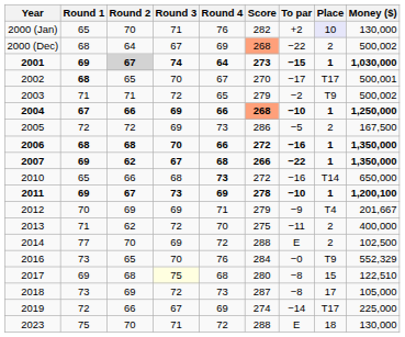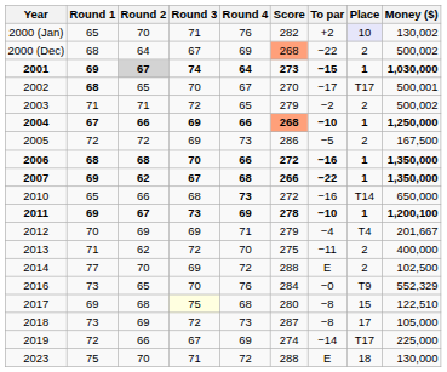 <table class="wikitable" style="text-align:center; font-size:95%">
 <tr>
 <th>Year</th>
 <th>Round 1</th>
 <th>Round 2</th>
 <th>Round 3</th>
 <th>Round 4</th>
 <th>Score</th>
 <th>To par</th>
 <th>Place</th>
 <th>Money ($)</th>
 </tr>
 <tr>
 <td>2000 (Jan)</td>
 <td>65</td>
 <td>70</td>
 <td>71</td>
 <td>76</td>
 <td>282</td>
 <td>+2</td>
 <td style="background: lavender;">10</td>
-<td align="right">130,000</td>
+<td align="right">130,002</td>
 </tr>
 <tr>
 <td>2000 (Dec)</td>
 <td>68</td>
 <td>64</td>
 <td>67</td>
 <td>69</td>
 <td style="background: lightsalmon;">268</td>
 <td>−22</td>
 <td>2</td>
 <td align="right">500,002</td>
 </tr>
 <tr>
 <td><strong>2001</strong></td>
 <td><strong>69</strong></td>
 <td style="background: lightgrey;"><strong>67</strong></td>
 <td><strong>74</strong></td>
 <td><strong>64</strong></td>
 <td><strong>273</strong></td>
 <td><strong>−15</strong></td>
 <td><strong>1</strong></td>
 <td align="right"><strong>1,030,000</strong></td>
 </tr>
 <tr>
 <td>2002</td>
 <td><strong>68</strong></td>
 <td>65</td>
 <td>70</td>
 <td>67</td>
 <td>270</td>
 <td>−17</td>
 <td>T17</td>
 <td align="right">500,001</td>
 </tr>
 <tr>
 <td>2003</td>
 <td>71</td>
 <td>71</td>
 <td>72</td>
 <td>65</td>
 <td>279</td>
 <td>−2</td>
-<td>T9</td>
+<td>2</td>
 <td align="right">500,002</td>
 </tr>
 <tr>
 <td><strong>2004</strong></td>
 <td><strong>67</strong></td>
 <td><strong>66</strong></td>
 <td><strong>69</strong></td>
 <td><strong>66</strong></td>
 <td style="background: lightsalmon;"><strong>268</strong></td>
 <td><strong>−10</strong></td>
 <td><strong>1</strong></td>
 <td align="right"><strong>1,250,000</strong></td>
 </tr>
 <tr>
 <td>2005</td>
 <td>72</td>
 <td>72</td>
 <td>69</td>
 <td>73</td>
 <td>286</td>
 <td>−5</td>
 <td>2</td>
 <td align="right">167,500</td>
 </tr>
 <tr>
 <td><strong>2006</strong></td>
 <td><strong>68</strong></td>
 <td><strong>68</strong></td>
 <td><strong>70</strong></td>
 <td><strong>66</strong></td>
 <td><strong>272</strong></td>
 <td><strong>−16</strong></td>
 <td><strong>1</strong></td>
 <td align="right"><strong>1,350,000</strong></td>
 </tr>
 <tr>
 <td><strong>2007</strong></td>
 <td><strong>69</strong></td>
 <td><strong>62</strong></td>
 <td><strong>67</strong></td>
 <td><strong>68</strong></td>
 <td><strong>266</strong></td>
 <td><strong>−22</strong></td>
 <td><strong>1</strong></td>
 <td align="right"><strong>1,350,000</strong></td>
 </tr>
 <tr>
 <td>2010</td>
 <td>65</td>
 <td>66</td>
 <td>68</td>
 <td><strong>73</strong></td>
 <td>272</td>
 <td>−16</td>
 <td>T14</td>
 <td align="right">650,000</td>
 </tr>
 <tr>
 <td><strong>2011</strong></td>
 <td><strong>69</strong></td>
 <td><strong>67</strong></td>
 <td><strong>73</strong></td>
 <td><strong>69</strong></td>
 <td><strong>278</strong></td>
 <td><strong>−10</strong></td>
 <td><strong>1</strong></td>
 <td align="right"><strong>1,200,100</strong></td>
 </tr>
 <tr>
 <td>2012</td>
 <td>70</td>
 <td>69</td>
 <td>69</td>
 <td>71</td>
 <td>279</td>
-<td>−9</td>
+<td>−4</td>
 <td>T4</td>
 <td align="right">201,667</td>
 </tr>
 <tr>
 <td>2013</td>
 <td>71</td>
 <td>62</td>
 <td>72</td>
 <td>70</td>
 <td>275</td>
 <td>−11</td>
 <td>2</td>
 <td align="right">400,000</td>
 </tr>
 <tr>
 <td>2014</td>
 <td>77</td>
 <td>70</td>
 <td>69</td>
 <td>72</td>
 <td>288</td>
 <td>E</td>
 <td>2</td>
 <td align="right">102,500</td>
 </tr>
 <tr>
 <td>2016</td>
 <td>73</td>
 <td>65</td>
 <td>70</td>
 <td>76</td>
 <td>284</td>
 <td>−0</td>
 <td>T9</td>
 <td align="right">552,329</td>
 </tr>
 <tr>
 <td>2017</td>
 <td>69</td>
 <td>68</td>
 <td style="background: lightyellow;">75</td>
 <td>68</td>
 <td>280</td>
 <td>−8</td>
 <td>15</td>
 <td align="right">122,510</td>
 </tr>
 <tr>
 <td>2018</td>
 <td>73</td>
 <td>69</td>
 <td>72</td>
 <td>73</td>
 <td>287</td>
 <td>−8</td>
 <td>17</td>
 <td align="right">105,000</td>
 </tr>
 <tr>
 <td>2019</td>
 <td>72</td>
 <td>66</td>
 <td>67</td>
 <td>69</td>
 <td>274</td>
 <td>−14</td>
 <td>T17</td>
 <td align="right">225,000</td>
 </tr>
 <tr>
 <td>2023</td>
 <td>75</td>
 <td>70</td>
 <td>71</td>
 <td>72</td>
 <td>288</td>
 <td>E</td>
 <td>18</td>
 <td align="right">130,000</td>
 </tr>
 </table>
